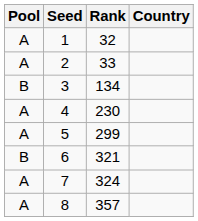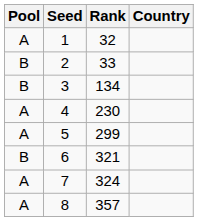 <table class="wikitable sortable" style="text-align:center">
 <tr>
 <th>Pool</th>
 <th>Seed</th>
 <th>Rank</th>
 <th>Country</th>
 </tr>
 <tr>
 <td>A</td>
 <td>1</td>
 <td>32</td>
 <td align=left></td>
 </tr>
 <tr>
-<td>A</td>
+<td>B</td>
 <td>2</td>
 <td>33</td>
 <td align=left></td>
 </tr>
 <tr>
 <td>B</td>
 <td>3</td>
 <td>134</td>
 <td align=left></td>
 </tr>
 <tr>
 <td>A</td>
 <td>4</td>
 <td>230</td>
 <td align=left></td>
 </tr>
 <tr>
 <td>A</td>
 <td>5</td>
 <td>299</td>
 <td align=left></td>
 </tr>
 <tr>
 <td>B</td>
 <td>6</td>
 <td>321</td>
 <td align=left></td>
 </tr>
 <tr>
 <td>A</td>
 <td>7</td>
 <td>324</td>
 <td align=left></td>
 </tr>
 <tr>
 <td>A</td>
 <td>8</td>
 <td>357</td>
 <td align=left></td>
 </tr>
 </table>
